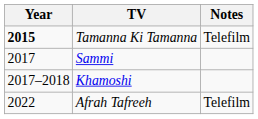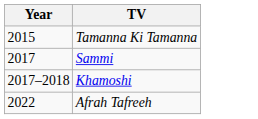 <table class="wikitable">
 <tr>
 <th>Year</th>
 <th>TV</th>
-<th>Notes</th>
 </tr>
 <tr>
-<td><strong>2015</strong></td>
+<td>2015</td>
 <td><em>Tamanna Ki Tamanna</em></td>
-<td>Telefilm</td>
 </tr>
 <tr>
 <td>2017</td>
 <td><em><a href='#'>Sammi</a></em></td>
-<td></td>
 </tr>
 <tr>
 <td>2017–2018</td>
 <td><em><a href='#'>Khamoshi</a></em></td>
-<td></td>
 </tr>
 <tr>
 <td>2022</td>
 <td><em>Afrah Tafreeh</em></td>
-<td>Telefilm</td>
 </tr>
 </table>
